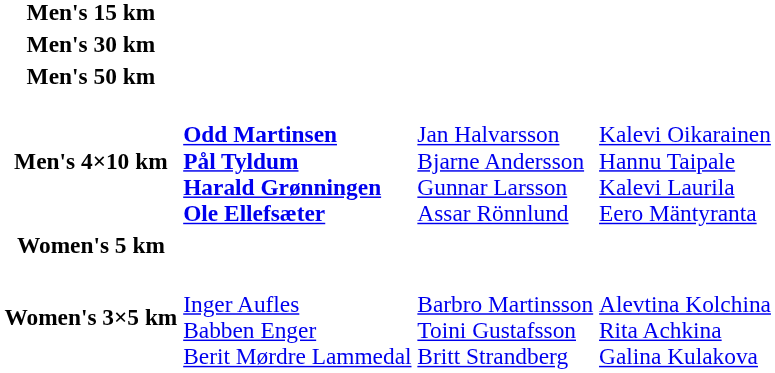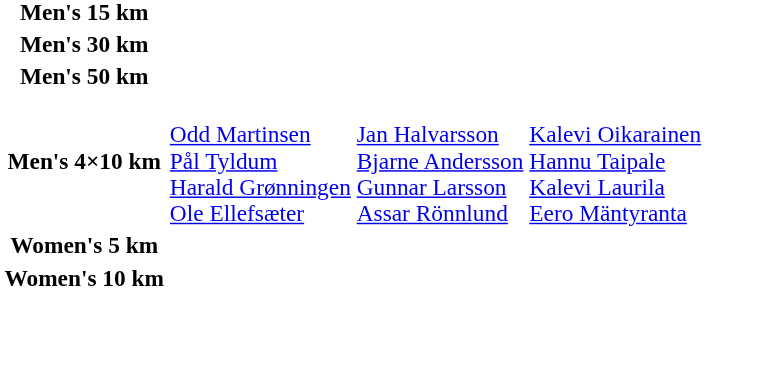 <table>
 <tr>
 <th scope="row">Men's 15 km<br></th>
 <td></td>
 <td></td>
 <td></td>
 </tr>
 <tr>
 <th scope="row">Men's 30 km<br></th>
 <td></td>
 <td></td>
 <td></td>
 </tr>
 <tr>
 <th scope="row">Men's 50 km<br></th>
 <td></td>
 <td></td>
 <td></td>
 </tr>
 <tr>
 <th scope="row">Men's 4×10 km<br></th>
-<td><strong><br><a href='#'>Odd Martinsen</a><br><a href='#'>Pål Tyldum</a><br><a href='#'>Harald Grønningen</a><br><a href='#'>Ole Ellefsæter</a></strong></td>
+<td><br><a href='#'>Odd Martinsen</a><br><a href='#'>Pål Tyldum</a><br><a href='#'>Harald Grønningen</a><br><a href='#'>Ole Ellefsæter</a></td>
 <td><br><a href='#'>Jan Halvarsson</a><br><a href='#'>Bjarne Andersson</a><br><a href='#'>Gunnar Larsson</a><br><a href='#'>Assar Rönnlund</a></td>
 <td><br><a href='#'>Kalevi Oikarainen</a><br><a href='#'>Hannu Taipale</a><br><a href='#'>Kalevi Laurila</a><br><a href='#'>Eero Mäntyranta</a></td>
 </tr>
 <tr>
 <th scope="row">Women's 5 km<br></th>
 <td></td>
 <td></td>
 <td></td>
 </tr>
 <tr>
-<th scope="row">Women's 3×5 km<br></th>
-<td><br><a href='#'>Inger Aufles</a><br><a href='#'>Babben Enger</a><br><a href='#'>Berit Mørdre Lammedal</a></td>
-<td><br><a href='#'>Barbro Martinsson</a><br><a href='#'>Toini Gustafsson</a><br><a href='#'>Britt Strandberg</a></td>
-<td><br><a href='#'>Alevtina Kolchina</a><br><a href='#'>Rita Achkina</a><br><a href='#'>Galina Kulakova</a></td>
+<th scope="row">Women's 10 km<br></th>
+<td></td>
+<td></td>
+<td></td>
 </tr>
 </table>
